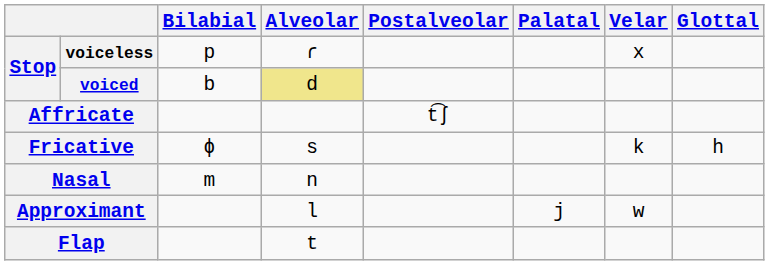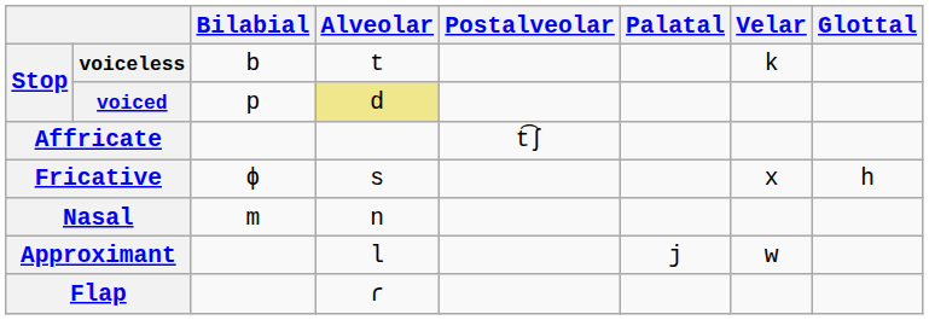 <table class="wikitable" style="text-align:center">
 <tr>
 <th colspan="2"></th>
 <th><a href='#'>Bilabial</a></th>
 <th><a href='#'>Alveolar</a></th>
 <th><a href='#'>Postalveolar</a></th>
 <th><a href='#'>Palatal</a></th>
 <th><a href='#'>Velar</a></th>
 <th><a href='#'>Glottal</a></th>
 </tr>
 <tr>
 <th rowspan="2"><a href='#'>Stop</a></th>
 <th><small>voiceless</small></th>
-<td>p</td>
-<td>ɾ</td>
+<td>b</td>
+<td>t</td>
 <td></td>
 <td></td>
-<td>x</td>
+<td>k</td>
 <td></td>
 </tr>
 <tr>
 <th><a href='#'><small>voiced</small></a></th>
-<td>b</td>
+<td>p</td>
 <td style="background: khaki;">d</td>
 <td></td>
 <td></td>
 <td></td>
 <td></td>
 </tr>
 <tr>
 <th colspan="2"><a href='#'>Affricate</a></th>
 <td></td>
 <td></td>
 <td>t͡ʃ</td>
 <td></td>
 <td></td>
 <td></td>
 </tr>
 <tr>
 <th colspan="2"><a href='#'>Fricative</a></th>
 <td>ɸ</td>
 <td>s</td>
 <td></td>
 <td></td>
-<td>k</td>
+<td>x</td>
 <td>h</td>
 </tr>
 <tr>
 <th colspan="2"><a href='#'>Nasal</a></th>
 <td>m</td>
 <td>n</td>
 <td></td>
 <td></td>
 <td></td>
 <td></td>
 </tr>
 <tr>
 <th colspan="2"><a href='#'>Approximant</a></th>
 <td></td>
 <td>l</td>
 <td></td>
 <td>j</td>
 <td>w</td>
 <td></td>
 </tr>
 <tr>
 <th colspan="2"><a href='#'>Flap</a></th>
 <td></td>
-<td>t</td>
+<td>ɾ</td>
 <td></td>
 <td></td>
 <td></td>
 <td></td>
 </tr>
 </table>
